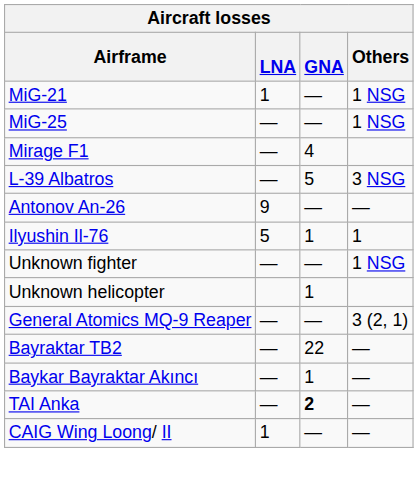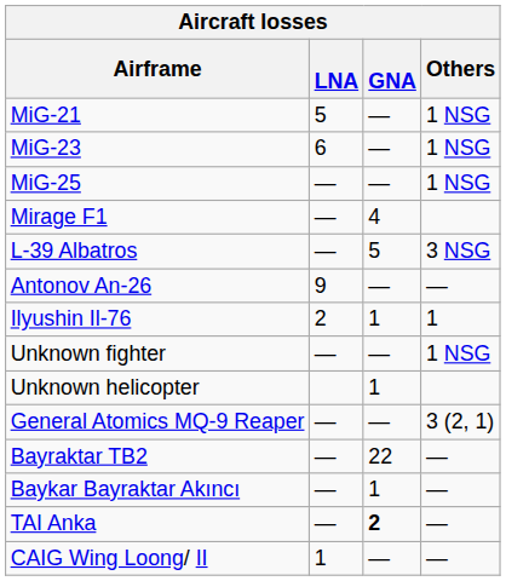 <table class="wikitable sortable">
 <tr>
 <th colspan="4">Aircraft losses</th>
 </tr>
 <tr>
 <th>Airframe</th>
 <th data-sort-type="number"><br><a href='#'>LNA</a></th>
 <th data-sort-type="number"><br><a href='#'>GNA</a></th>
 <th data-sort-type="number">Others</th>
 </tr>
 <tr>
 <td><a href='#'>MiG-21</a></td>
-<td>1</td>
+<td>5</td>
+<td>—</td>
+<td>1  <a href='#'>NSG</a></td>
+</tr>
+<tr>
+<td><a href='#'>MiG-23</a></td>
+<td>6</td>
 <td>—</td>
 <td>1  <a href='#'>NSG</a></td>
 </tr>
 <tr>
 <td><a href='#'>MiG-25</a></td>
 <td>—</td>
 <td>—</td>
 <td>1  <a href='#'>NSG</a></td>
 </tr>
 <tr>
 <td><a href='#'>Mirage F1</a></td>
 <td>—</td>
 <td>4</td>
 <td></td>
 </tr>
 <tr>
 <td><a href='#'>L-39 Albatros</a></td>
 <td>—</td>
 <td>5</td>
 <td>3  <a href='#'>NSG</a></td>
 </tr>
 <tr>
 <td><a href='#'>Antonov An-26</a></td>
 <td>9</td>
 <td>—</td>
 <td>—</td>
 </tr>
 <tr>
 <td><a href='#'>Ilyushin Il-76</a></td>
-<td>5</td>
+<td>2</td>
 <td>1</td>
 <td>1 </td>
 </tr>
 <tr>
 <td>Unknown fighter</td>
 <td>—</td>
 <td>—</td>
 <td>1  <a href='#'>NSG</a></td>
 </tr>
 <tr>
 <td>Unknown helicopter</td>
 <td></td>
 <td>1</td>
 <td></td>
 </tr>
 <tr>
 <td><a href='#'>General Atomics MQ-9 Reaper</a></td>
 <td>—</td>
 <td>—</td>
 <td>3 (2, 1)</td>
 </tr>
 <tr>
 <td><a href='#'>Bayraktar TB2</a></td>
 <td>—</td>
 <td>22</td>
 <td>—</td>
 </tr>
 <tr>
 <td><a href='#'>Baykar Bayraktar Akıncı</a></td>
 <td>—</td>
 <td>1</td>
 <td>—</td>
 </tr>
 <tr>
 <td><a href='#'>TAI Anka</a></td>
 <td>—</td>
 <td><strong>2</strong></td>
 <td>—</td>
 </tr>
 <tr>
 <td><a href='#'>CAIG Wing Loong</a>/ <a href='#'>II</a></td>
 <td>1</td>
 <td>—</td>
 <td>—</td>
 </tr>
 </table>
